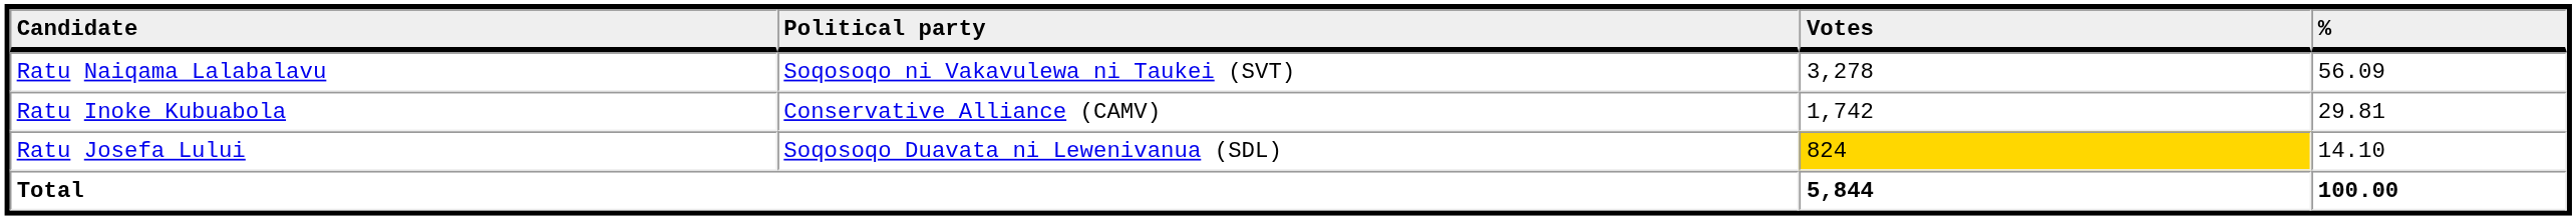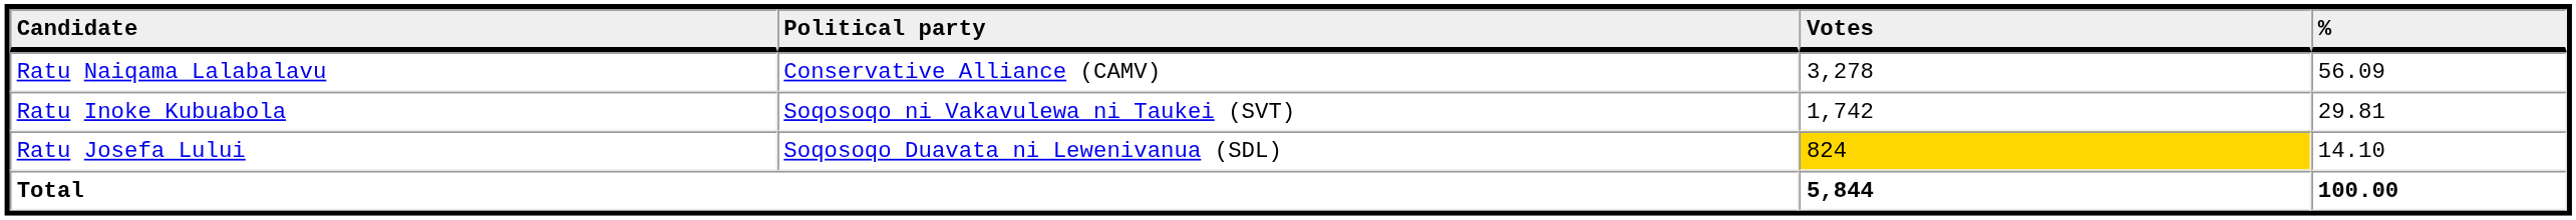 <table table width="75%" border="1" align="center" cellpadding=3 cellspacing=0 style="margin:5px; border:3px solid;">
 <tr>
 <td td width="30%" style="border-bottom:3px solid; background:#efefef;"><strong>Candidate</strong></td>
 <td td width="40%" style="border-bottom:3px solid; background:#efefef;"><strong>Political party</strong></td>
 <td td width="20%" style="border-bottom:3px solid; background:#efefef;"><strong>Votes</strong></td>
 <td td width="10%" style="border-bottom:3px solid; background:#efefef;"><strong>%</strong></td>
 </tr>
 <tr>
 <td><a href='#'>Ratu</a> <a href='#'>Naiqama Lalabalavu</a></td>
-<td><a href='#'>Soqosoqo ni Vakavulewa ni Taukei</a> (SVT)</td>
+<td><a href='#'>Conservative Alliance</a> (CAMV)</td>
 <td>3,278</td>
 <td>56.09</td>
 </tr>
 <tr>
 <td><a href='#'>Ratu</a> <a href='#'>Inoke Kubuabola</a></td>
-<td><a href='#'>Conservative Alliance</a> (CAMV)</td>
+<td><a href='#'>Soqosoqo ni Vakavulewa ni Taukei</a> (SVT)</td>
 <td>1,742</td>
 <td>29.81</td>
 </tr>
 <tr>
 <td><a href='#'>Ratu</a> <a href='#'>Josefa Lului</a></td>
 <td><a href='#'>Soqosoqo Duavata ni Lewenivanua</a> (SDL)</td>
 <td style="background: gold;">824</td>
 <td>14.10</td>
 </tr>
 <tr>
 <td colspan=2><strong>Total</strong></td>
 <td><strong>5,844</strong></td>
 <td><strong>100.00</strong></td>
 </tr>
 <tr>
 </tr>
 </table>
